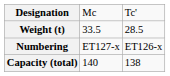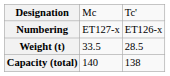 <table class="wikitable">
 <tr>
 <th>Designation</th>
 <td>Mc</td>
 <td>Tc'</td>
 </tr>
 <tr>
+<th>Numbering</th>
+<td>ET127-x</td>
+<td>ET126-x</td>
+</tr>
+<tr>
 <th>Weight (t)</th>
 <td>33.5</td>
 <td>28.5</td>
-</tr>
-<tr>
-<th>Numbering</th>
-<td>ET127-x</td>
-<td>ET126-x</td>
 </tr>
 <tr>
 <th>Capacity (total)</th>
 <td>140</td>
 <td>138</td>
 </tr>
 </table>
